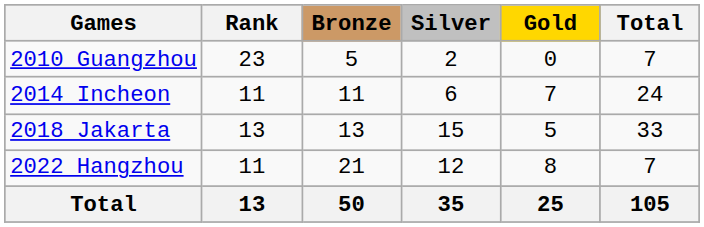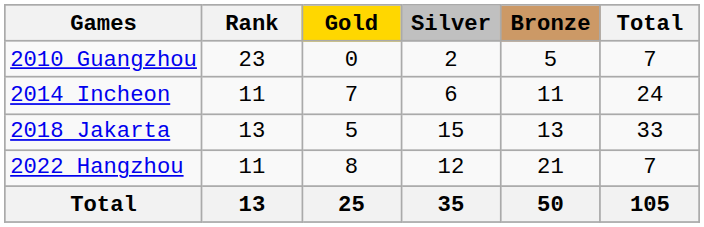 <table class="wikitable sortable" style="margin-top:0em; text-align:center; font-size:100%;">
 <tr>
 <th>Games</th>
 <th style="width:4em;">Rank</th>
+<th style="background:gold; width:4em;"><strong>Gold</strong></th>
+<th style="background:silver; width:4em;"><strong>Silver</strong></th>
 <th style="background:#cc9966; width:4em;"><strong>Bronze</strong></th>
-<th style="background:silver; width:4em;"><strong>Silver</strong></th>
-<th style="background:gold; width:4em;"><strong>Gold</strong></th>
 <th style="width:4em;">Total</th>
 </tr>
 <tr>
 <td align=left> <a href='#'>2010 Guangzhou</a></td>
 <td>23</td>
+<td>0</td>
+<td>2</td>
 <td>5</td>
-<td>2</td>
-<td>0</td>
 <td>7</td>
 </tr>
 <tr>
 <td align=left> <a href='#'>2014 Incheon</a></td>
 <td>11</td>
+<td>7</td>
+<td>6</td>
 <td>11</td>
-<td>6</td>
-<td>7</td>
 <td>24</td>
 </tr>
 <tr>
 <td align=left> <a href='#'>2018 Jakarta</a></td>
 <td>13</td>
+<td>5</td>
+<td>15</td>
 <td>13</td>
-<td>15</td>
-<td>5</td>
 <td>33</td>
 </tr>
 <tr>
 <td align=left> <a href='#'>2022 Hangzhou</a></td>
 <td>11</td>
+<td>8</td>
+<td>12</td>
 <td>21</td>
-<td>12</td>
-<td>8</td>
 <td>7</td>
 </tr>
 <tr>
 <th>Total</th>
 <th>13</th>
+<th>25</th>
+<th>35</th>
 <th>50</th>
-<th>35</th>
-<th>25</th>
 <th>105</th>
 </tr>
 </table>
